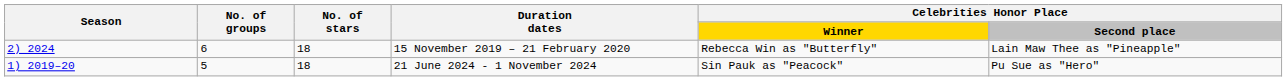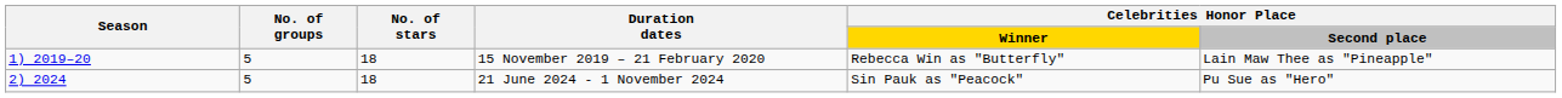 <table class="wikitable" style="white-space:nowrap; font-size:85%;">
 <tr>
 <th style="width:10%;" rowspan="2">Season</th>
 <th style="width:5%;" rowspan="2">No. of<br>groups</th>
 <th style="width:5%;" rowspan="2">No. of<br>stars</th>
 <th style="width:10%;" rowspan="2">Duration <br>dates</th>
 <th style="width:45%;" colspan="2">Celebrities Honor Place</th>
 </tr>
 <tr>
 <th style="width:15%; background:gold;">Winner</th>
 <th style="width:15%; background:silver;">Second place</th>
 </tr>
 <tr>
-<td><a href='#'>2) 2024</a></td>
-<td>6</td>
+<td><a href='#'>1) 2019–20</a></td>
+<td>5</td>
 <td>18</td>
 <td>15 November 2019 – 21 February 2020</td>
 <td>Rebecca Win as "Butterfly"</td>
 <td>Lain Maw Thee as "Pineapple"</td>
 </tr>
 <tr>
-<td><a href='#'>1) 2019–20</a></td>
+<td><a href='#'>2) 2024</a></td>
 <td>5</td>
 <td>18</td>
 <td>21 June 2024 - 1 November 2024</td>
 <td>Sin Pauk as "Peacock"</td>
 <td>Pu Sue as "Hero"</td>
 </tr>
 </table>
